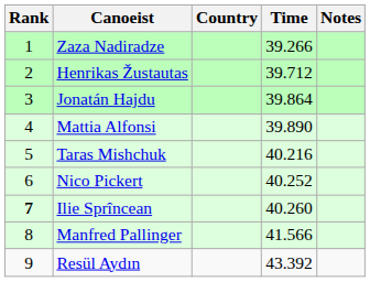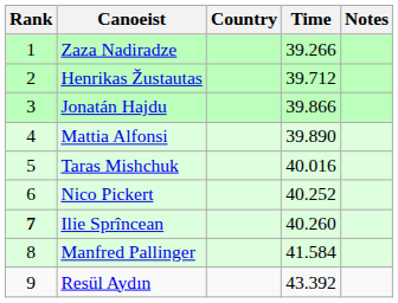 <table class="wikitable" style="text-align:center">
 <tr>
 <th>Rank</th>
 <th>Canoeist</th>
 <th>Country</th>
 <th>Time</th>
 <th>Notes</th>
 </tr>
 <tr bgcolor=bbffbb>
 <td>1</td>
 <td align=left><a href='#'>Zaza Nadiradze</a></td>
 <td align=left></td>
 <td>39.266</td>
 <td></td>
 </tr>
 <tr bgcolor=bbffbb>
 <td>2</td>
 <td align=left><a href='#'>Henrikas Žustautas</a></td>
 <td align=left></td>
 <td>39.712</td>
 <td></td>
 </tr>
 <tr bgcolor=bbffbb>
 <td>3</td>
 <td align=left><a href='#'>Jonatán Hajdu</a></td>
 <td align=left></td>
-<td>39.864</td>
+<td>39.866</td>
 <td></td>
 </tr>
 <tr bgcolor=ddffdd>
 <td>4</td>
 <td align=left><a href='#'>Mattia Alfonsi</a></td>
 <td align=left></td>
 <td>39.890</td>
 <td></td>
 </tr>
 <tr bgcolor=ddffdd>
 <td>5</td>
 <td align=left><a href='#'>Taras Mishchuk</a></td>
 <td align=left></td>
-<td>40.216</td>
+<td>40.016</td>
 <td></td>
 </tr>
 <tr bgcolor=ddffdd>
 <td>6</td>
 <td align=left><a href='#'>Nico Pickert</a></td>
 <td align=left></td>
 <td>40.252</td>
 <td></td>
 </tr>
 <tr bgcolor=ddffdd>
 <td><strong>7</strong></td>
 <td align=left><a href='#'>Ilie Sprîncean</a></td>
 <td align=left></td>
 <td>40.260</td>
 <td></td>
 </tr>
 <tr bgcolor=ddffdd>
 <td>8</td>
 <td align=left><a href='#'>Manfred Pallinger</a></td>
 <td align=left></td>
-<td>41.566</td>
+<td>41.584</td>
 <td></td>
 </tr>
 <tr>
 <td>9</td>
 <td align=left><a href='#'>Resül Aydın</a></td>
 <td align=left></td>
 <td>43.392</td>
 <td></td>
 </tr>
 </table>
